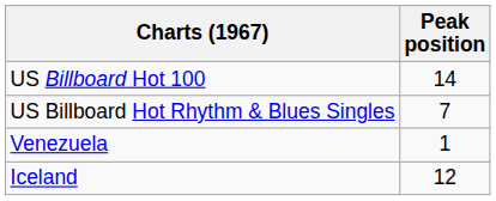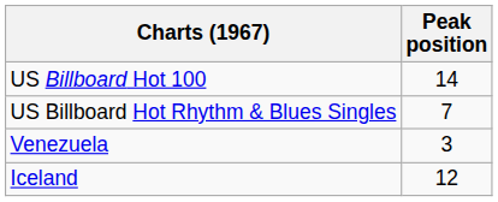 <table class="wikitable">
 <tr>
 <th style="text-align:center;">Charts (1967)</th>
 <th style="text-align:center;">Peak<br>position</th>
 </tr>
 <tr>
 <td>US <a href='#'><em>Billboard</em> Hot 100</a></td>
 <td style="text-align:center;">14</td>
 </tr>
 <tr>
 <td>US Billboard <a href='#'>Hot Rhythm & Blues Singles</a></td>
 <td style="text-align:center;">7</td>
 </tr>
 <tr>
 <td><a href='#'>Venezuela</a></td>
-<td style="text-align:center;">1</td>
+<td style="text-align:center;">3</td>
 </tr>
 <tr>
 <td><a href='#'>Iceland</a></td>
 <td style="text-align:center;">12</td>
 </tr>
 </table>
